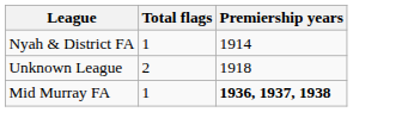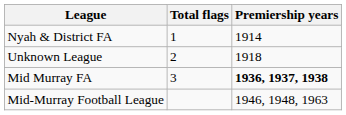 <table class="wikitable">
 <tr>
 <th>League</th>
 <th>Total flags</th>
 <th>Premiership years</th>
 </tr>
 <tr>
 <td>Nyah & District FA</td>
 <td>1</td>
 <td>1914</td>
 </tr>
 <tr>
 <td>Unknown League</td>
 <td>2</td>
 <td>1918</td>
 </tr>
 <tr>
 <td>Mid Murray FA</td>
-<td>1</td>
+<td>3</td>
 <td><strong>1936, 1937, 1938</strong></td>
 </tr>
+<tr>
+<td>Mid-Murray Football League</td>
+<td></td>
+<td>1946, 1948, 1963</td>
+</tr>
 </table>
